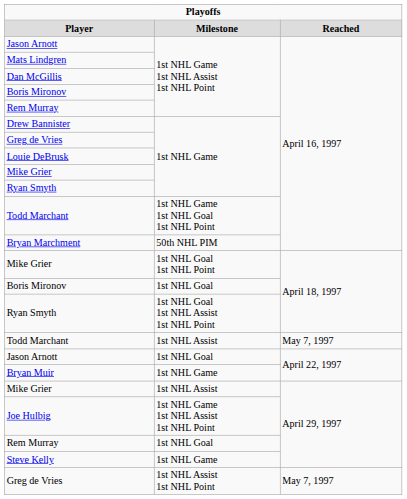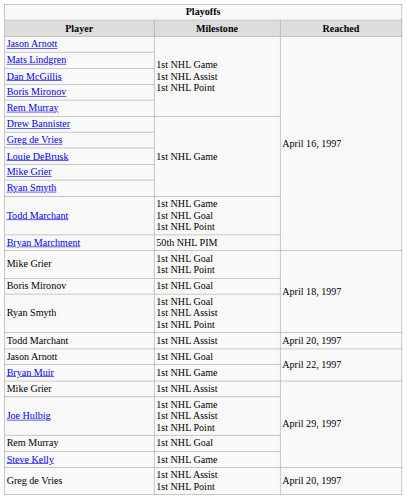 <table class="wikitable" style="width:50%;">
 <tr>
 <td colspan="10" style="text-align:center;"><strong>Playoffs</strong></td>
 </tr>
 <tr style="text-align:center; background:#ddd;">
 <td><strong>Player</strong></td>
 <td><strong>Milestone</strong></td>
 <td><strong>Reached</strong></td>
 </tr>
 <tr>
 <td><a href='#'>Jason Arnott</a></td>
 <td rowspan="5">1st NHL Game<br>1st NHL Assist<br>1st NHL Point</td>
 <td rowspan="12">April 16, 1997</td>
 </tr>
 <tr>
 <td><a href='#'>Mats Lindgren</a></td>
 </tr>
 <tr>
 <td><a href='#'>Dan McGillis</a></td>
 </tr>
 <tr>
 <td><a href='#'>Boris Mironov</a></td>
 </tr>
 <tr>
 <td><a href='#'>Rem Murray</a></td>
 </tr>
 <tr>
 <td><a href='#'>Drew Bannister</a></td>
 <td rowspan="5">1st NHL Game</td>
 </tr>
 <tr>
 <td><a href='#'>Greg de Vries</a></td>
 </tr>
 <tr>
 <td><a href='#'>Louie DeBrusk</a></td>
 </tr>
 <tr>
 <td><a href='#'>Mike Grier</a></td>
 </tr>
 <tr>
 <td><a href='#'>Ryan Smyth</a></td>
 </tr>
 <tr>
 <td><a href='#'>Todd Marchant</a></td>
 <td>1st NHL Game<br>1st NHL Goal<br>1st NHL Point</td>
 </tr>
 <tr>
 <td><a href='#'>Bryan Marchment</a></td>
 <td>50th NHL PIM</td>
 </tr>
 <tr>
 <td>Mike Grier</td>
 <td>1st NHL Goal<br>1st NHL Point</td>
 <td rowspan="3">April 18, 1997</td>
 </tr>
 <tr>
 <td>Boris Mironov</td>
 <td>1st NHL Goal</td>
 </tr>
 <tr>
 <td>Ryan Smyth</td>
 <td>1st NHL Goal<br>1st NHL Assist<br>1st NHL Point</td>
 </tr>
 <tr>
 <td>Todd Marchant</td>
 <td>1st NHL Assist</td>
-<td>May 7, 1997</td>
+<td>April 20, 1997</td>
 </tr>
 <tr>
 <td>Jason Arnott</td>
 <td>1st NHL Goal</td>
 <td rowspan="2">April 22, 1997</td>
 </tr>
 <tr>
 <td><a href='#'>Bryan Muir</a></td>
 <td>1st NHL Game</td>
 </tr>
 <tr>
 <td>Mike Grier</td>
 <td>1st NHL Assist</td>
 <td rowspan="4">April 29, 1997</td>
 </tr>
 <tr>
 <td><a href='#'>Joe Hulbig</a></td>
 <td>1st NHL Game<br>1st NHL Assist<br>1st NHL Point</td>
 </tr>
 <tr>
 <td>Rem Murray</td>
 <td>1st NHL Goal</td>
 </tr>
 <tr>
 <td><a href='#'>Steve Kelly</a></td>
 <td>1st NHL Game</td>
 </tr>
 <tr>
 <td>Greg de Vries</td>
 <td>1st NHL Assist<br>1st NHL Point</td>
-<td>May 7, 1997</td>
+<td>April 20, 1997</td>
 </tr>
 </table>
